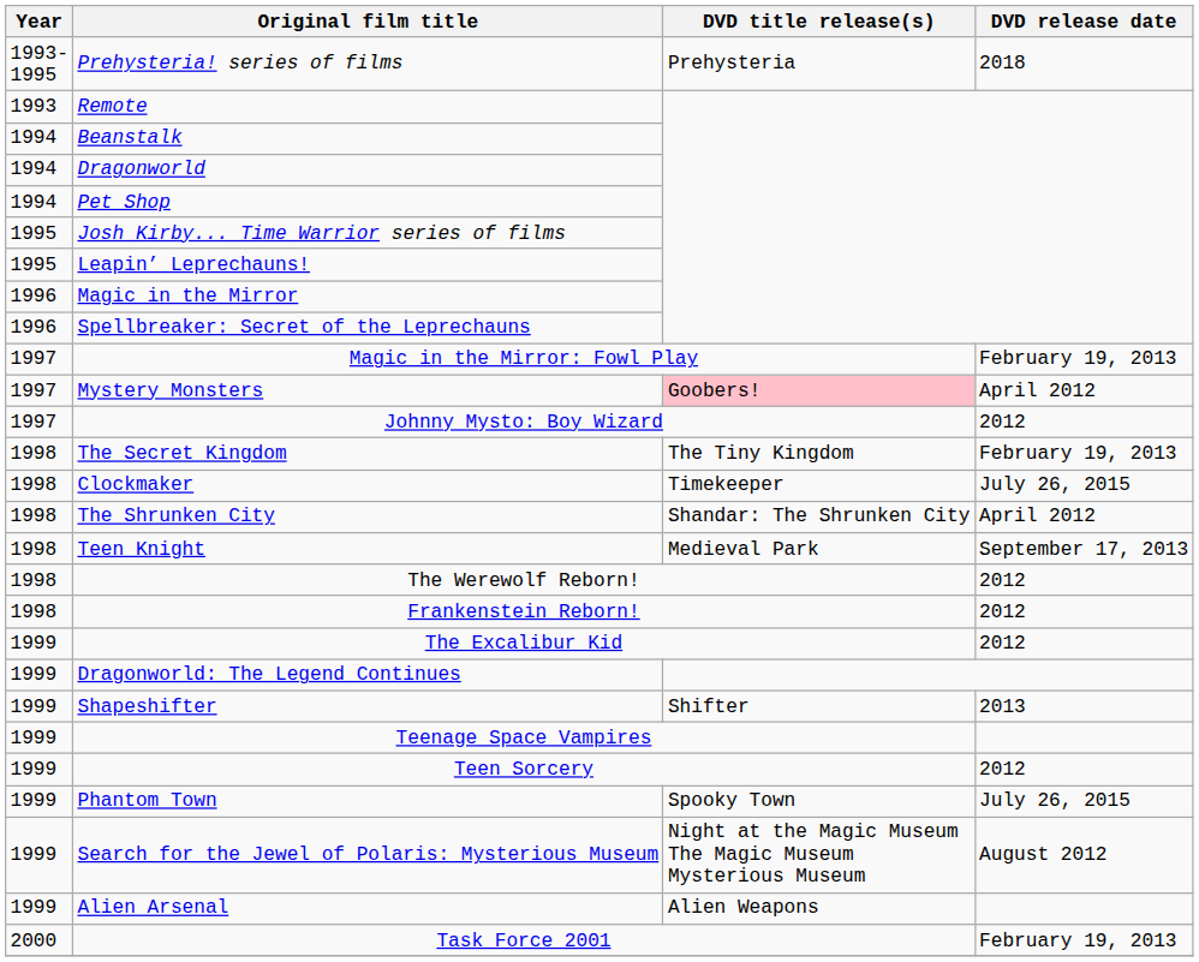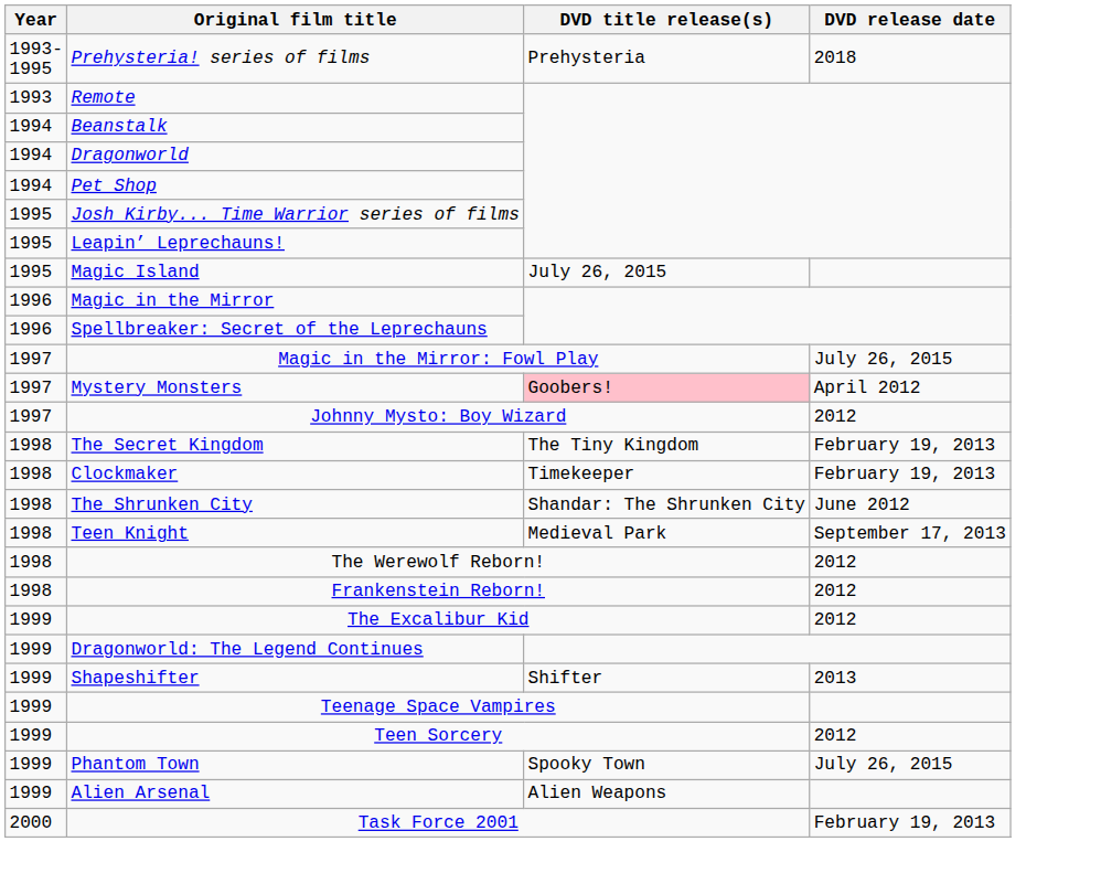 <table class="wikitable">
 <tr>
 <th>Year</th>
 <th>Original film title</th>
 <th>DVD title release(s)</th>
 <th>DVD release date</th>
 </tr>
 <tr>
 <td>1993-<br>1995</td>
 <td><em><a href='#'>Prehysteria!</a> series of films</em></td>
 <td>Prehysteria</td>
 <td>2018</td>
 </tr>
 <tr>
 <td>1993</td>
 <td><em><a href='#'>Remote</a></em></td>
 </tr>
 <tr>
 <td>1994</td>
 <td><em><a href='#'>Beanstalk</a></em></td>
 </tr>
 <tr>
 <td>1994</td>
 <td><em><a href='#'>Dragonworld</a></em></td>
 </tr>
 <tr>
 <td>1994</td>
 <td><em><a href='#'>Pet Shop</a></em></td>
 </tr>
 <tr>
 <td>1995</td>
 <td><em><a href='#'>Josh Kirby... Time Warrior</a> series of films</td>
 </tr>
 <tr>
 <td>1995</td>
 <td></em><a href='#'>Leapin’ Leprechauns!</a><em></td>
 </tr>
 <tr>
+<td>1995</td>
+<td></em><a href='#'>Magic Island</a><em></td>
+<td>July 26, 2015</td>
+<td></td>
+</tr>
+<tr>
 <td>1996</td>
 <td></em><a href='#'>Magic in the Mirror</a> <em></td>
 </tr>
 <tr>
 <td>1996</td>
 <td></em><a href='#'> Spellbreaker: Secret of the Leprechauns</a><em></td>
 </tr>
 <tr>
 <td>1997</td>
 <td colspan="2" style="text-align:center"></em><a href='#'>Magic in the Mirror: Fowl Play</a><em></td>
-<td>February 19, 2013</td>
+<td>July 26, 2015</td>
 </tr>
 <tr>
 <td>1997</td>
 <td></em><a href='#'>Mystery Monsters</a><em></td>
 <td style="background: pink;"></em>Goobers!<em></td>
 <td>April 2012</td>
 </tr>
 <tr>
 <td>1997</td>
 <td colspan="2" style="text-align:center"></em><a href='#'>Johnny Mysto: Boy Wizard</a><em></td>
 <td>2012</td>
 </tr>
 <tr>
 <td>1998</td>
 <td></em><a href='#'>The Secret Kingdom</a><em></td>
 <td></em>The Tiny Kingdom<em></td>
 <td>February 19, 2013</td>
 </tr>
 <tr>
 <td>1998</td>
 <td></em><a href='#'>Clockmaker</a><em></td>
 <td></em>Timekeeper<em></td>
-<td>July 26, 2015</td>
+<td>February 19, 2013</td>
 </tr>
 <tr>
 <td>1998</td>
 <td></em><a href='#'>The Shrunken City</a><em></td>
 <td></em>Shandar: The Shrunken City<em></td>
-<td>April 2012</td>
+<td>June 2012</td>
 </tr>
 <tr>
 <td>1998</td>
 <td></em><a href='#'>Teen Knight</a><em></td>
 <td></em>Medieval Park<em></td>
 <td>September 17, 2013 </td>
 </tr>
 <tr>
 <td>1998</td>
 <td colspan="2" style="text-align:center"></em>The Werewolf Reborn!<em></td>
 <td>2012</td>
 </tr>
 <tr>
 <td>1998</td>
 <td colspan="2" style="text-align:center"></em><a href='#'>Frankenstein Reborn!</a><em></td>
 <td>2012</td>
 </tr>
 <tr>
 <td>1999</td>
 <td colspan="2" style="text-align:center"></em><a href='#'>The Excalibur Kid</a><em></td>
 <td>2012</td>
 </tr>
 <tr>
 <td>1999</td>
 <td></em><a href='#'>Dragonworld: The Legend Continues</a><em></td>
 </tr>
 <tr>
 <td>1999</td>
 <td></em><a href='#'>Shapeshifter</a><em></td>
 <td></em>Shifter<em></td>
 <td>2013</td>
 </tr>
 <tr>
 <td>1999</td>
 <td colspan="2" style="text-align:center"></em><a href='#'>Teenage Space Vampires</a><em></td>
 </tr>
 <tr>
 <td>1999</td>
 <td colspan="2" style="text-align:center"></em><a href='#'>Teen Sorcery</a><em></td>
 <td>2012</td>
 </tr>
 <tr>
 <td>1999</td>
 <td></em><a href='#'>Phantom Town</a><em></td>
 <td></em>Spooky Town<em></td>
 <td>July 26, 2015</td>
 </tr>
 <tr>
 <td>1999</td>
-<td></em><a href='#'>Search for the Jewel of Polaris: Mysterious Museum</a><em></td>
-<td></em>Night at the Magic Museum<em> <br> </em>The Magic Museum<em> <br> </em>Mysterious Museum<em></td>
-<td>August 2012</td>
-</tr>
-<tr>
-<td>1999</td>
 <td></em><a href='#'>Alien Arsenal</a><em></td>
 <td></em>Alien Weapons<em></td>
 </tr>
 <tr>
 <td>2000</td>
 <td colspan="2" style="text-align:center"></em><a href='#'>Task Force 2001</a><em></td>
 <td>February 19, 2013</td>
 </tr>
 <tr>
 </tr>
 </table>
